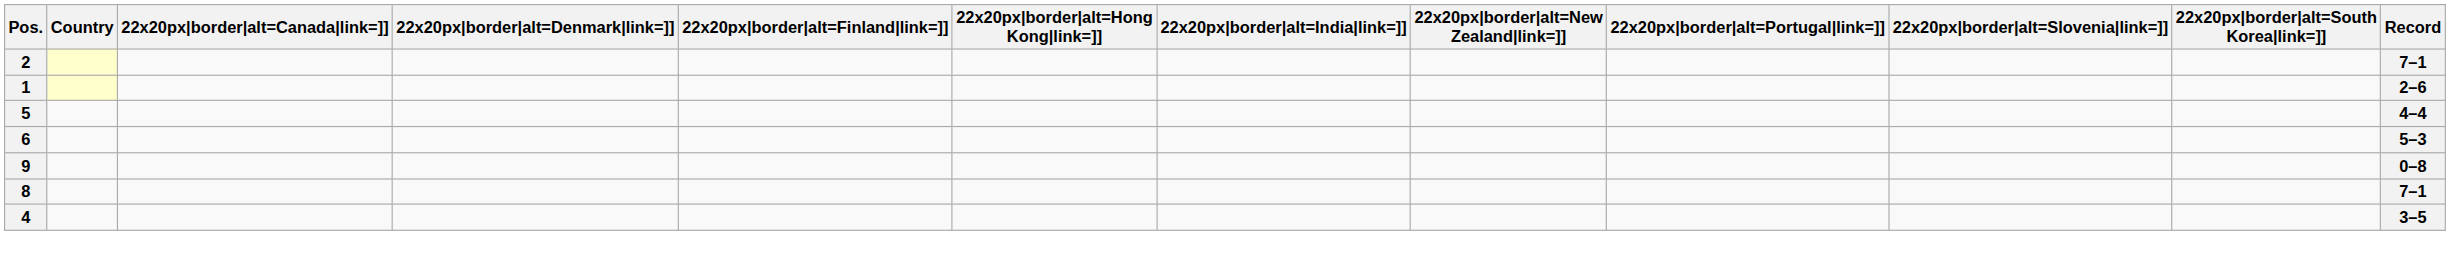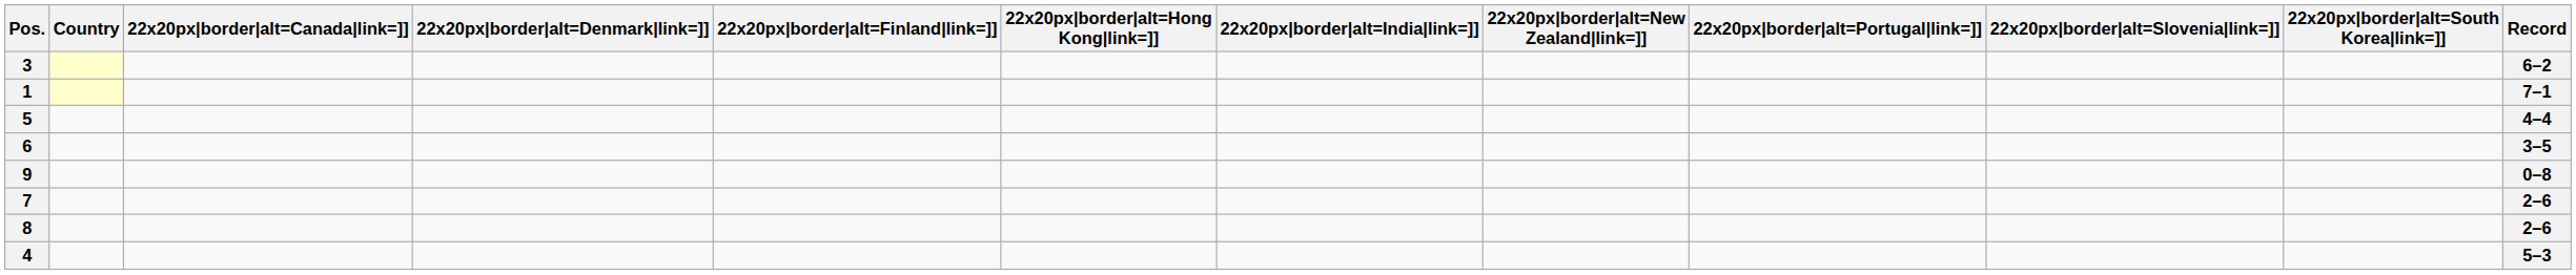 <table class="wikitable sortable nowrap" style="text-align:center; font-size:0.9em;">
 <tr>
 <th>Pos.</th>
 <th>Country</th>
 <th [[Image:>22x20px|border|alt=Canada|link=]]</th>
 <th [[Image:>22x20px|border|alt=Denmark|link=]]</th>
 <th [[Image:>22x20px|border|alt=Finland|link=]]</th>
 <th [[Image:>22x20px|border|alt=Hong Kong|link=]]</th>
 <th [[Image:>22x20px|border|alt=India|link=]]</th>
 <th [[Image:>22x20px|border|alt=New Zealand|link=]]</th>
 <th [[Image:>22x20px|border|alt=Portugal|link=]]</th>
 <th [[Image:>22x20px|border|alt=Slovenia|link=]]</th>
 <th [[Image:>22x20px|border|alt=South Korea|link=]]</th>
 <th>Record</th>
 </tr>
 <tr>
-<th>2</th>
+<th>3</th>
 <td style="text-align:left; background:#ffffcc;"></td>
 <td></td>
 <td></td>
 <td></td>
 <td></td>
 <td></td>
 <td></td>
 <td></td>
 <td></td>
 <td></td>
-<th>7–1</th>
+<th>6–2</th>
 </tr>
 <tr>
 <th>1</th>
 <td style="text-align:left; background:#ffffcc;"></td>
 <td></td>
 <td></td>
 <td></td>
 <td></td>
 <td></td>
 <td></td>
 <td></td>
 <td></td>
 <td></td>
-<th>2–6</th>
+<th>7–1</th>
 </tr>
 <tr>
 <th>5</th>
 <td style="text-align:left;"></td>
 <td></td>
 <td></td>
 <td></td>
 <td></td>
 <td></td>
 <td></td>
 <td></td>
 <td></td>
 <td></td>
 <th>4–4</th>
 </tr>
 <tr>
 <th>6</th>
 <td style="text-align:left;"></td>
 <td></td>
 <td></td>
 <td></td>
 <td></td>
 <td></td>
 <td></td>
 <td></td>
 <td></td>
 <td></td>
-<th>5–3</th>
+<th>3–5</th>
 </tr>
 <tr>
 <th>9</th>
 <td style="text-align:left;"></td>
 <td></td>
 <td></td>
 <td></td>
 <td></td>
 <td></td>
 <td></td>
 <td></td>
 <td></td>
 <td></td>
 <th>0–8</th>
 </tr>
 <tr>
+<th>7</th>
+<td style="text-align:left;"></td>
+<td></td>
+<td></td>
+<td></td>
+<td></td>
+<td></td>
+<td></td>
+<td></td>
+<td></td>
+<td></td>
+<th>2–6</th>
+</tr>
+<tr>
 <th>8</th>
 <td style="text-align:left;"></td>
 <td></td>
 <td></td>
 <td></td>
 <td></td>
 <td></td>
 <td></td>
 <td></td>
 <td></td>
 <td></td>
-<th>7–1</th>
+<th>2–6</th>
 </tr>
 <tr>
 <th>4</th>
 <td style="text-align:left;"></td>
 <td></td>
 <td></td>
 <td></td>
 <td></td>
 <td></td>
 <td></td>
 <td></td>
 <td></td>
 <td></td>
-<th>3–5</th>
+<th>5–3</th>
 </tr>
 </table>
